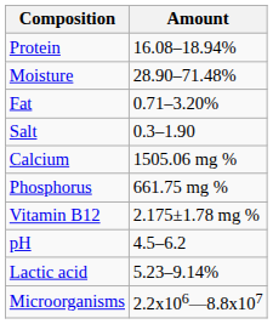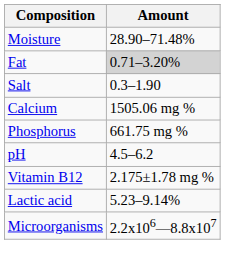 <table class="wikitable">
 <tr>
 <th>Composition</th>
 <th>Amount</th>
-</tr>
-<tr>
-<td><a href='#'>Protein</a></td>
-<td>16.08–18.94%</td>
 </tr>
 <tr>
 <td><a href='#'>Moisture</a></td>
 <td>28.90–71.48%</td>
 </tr>
 <tr>
 <td><a href='#'>Fat</a></td>
-<td>0.71–3.20%</td>
+<td style="background: lightgrey;">0.71–3.20%</td>
 </tr>
 <tr>
 <td><a href='#'>Salt</a></td>
 <td>0.3–1.90</td>
 </tr>
 <tr>
 <td><a href='#'>Calcium</a></td>
 <td>1505.06 mg %</td>
 </tr>
 <tr>
 <td><a href='#'>Phosphorus</a></td>
 <td>661.75 mg %</td>
 </tr>
 <tr>
+<td><a href='#'>pH</a></td>
+<td>4.5–6.2</td>
+</tr>
+<tr>
 <td><a href='#'>Vitamin B12</a></td>
 <td>2.175±1.78 mg %</td>
-</tr>
-<tr>
-<td><a href='#'>pH</a></td>
-<td>4.5–6.2</td>
 </tr>
 <tr>
 <td><a href='#'>Lactic acid</a></td>
 <td>5.23–9.14%</td>
 </tr>
 <tr>
 <td><a href='#'>Microorganisms</a></td>
 <td>2.2x10<sup>6</sup>—8.8x10<sup>7</sup></td>
 </tr>
 </table>
